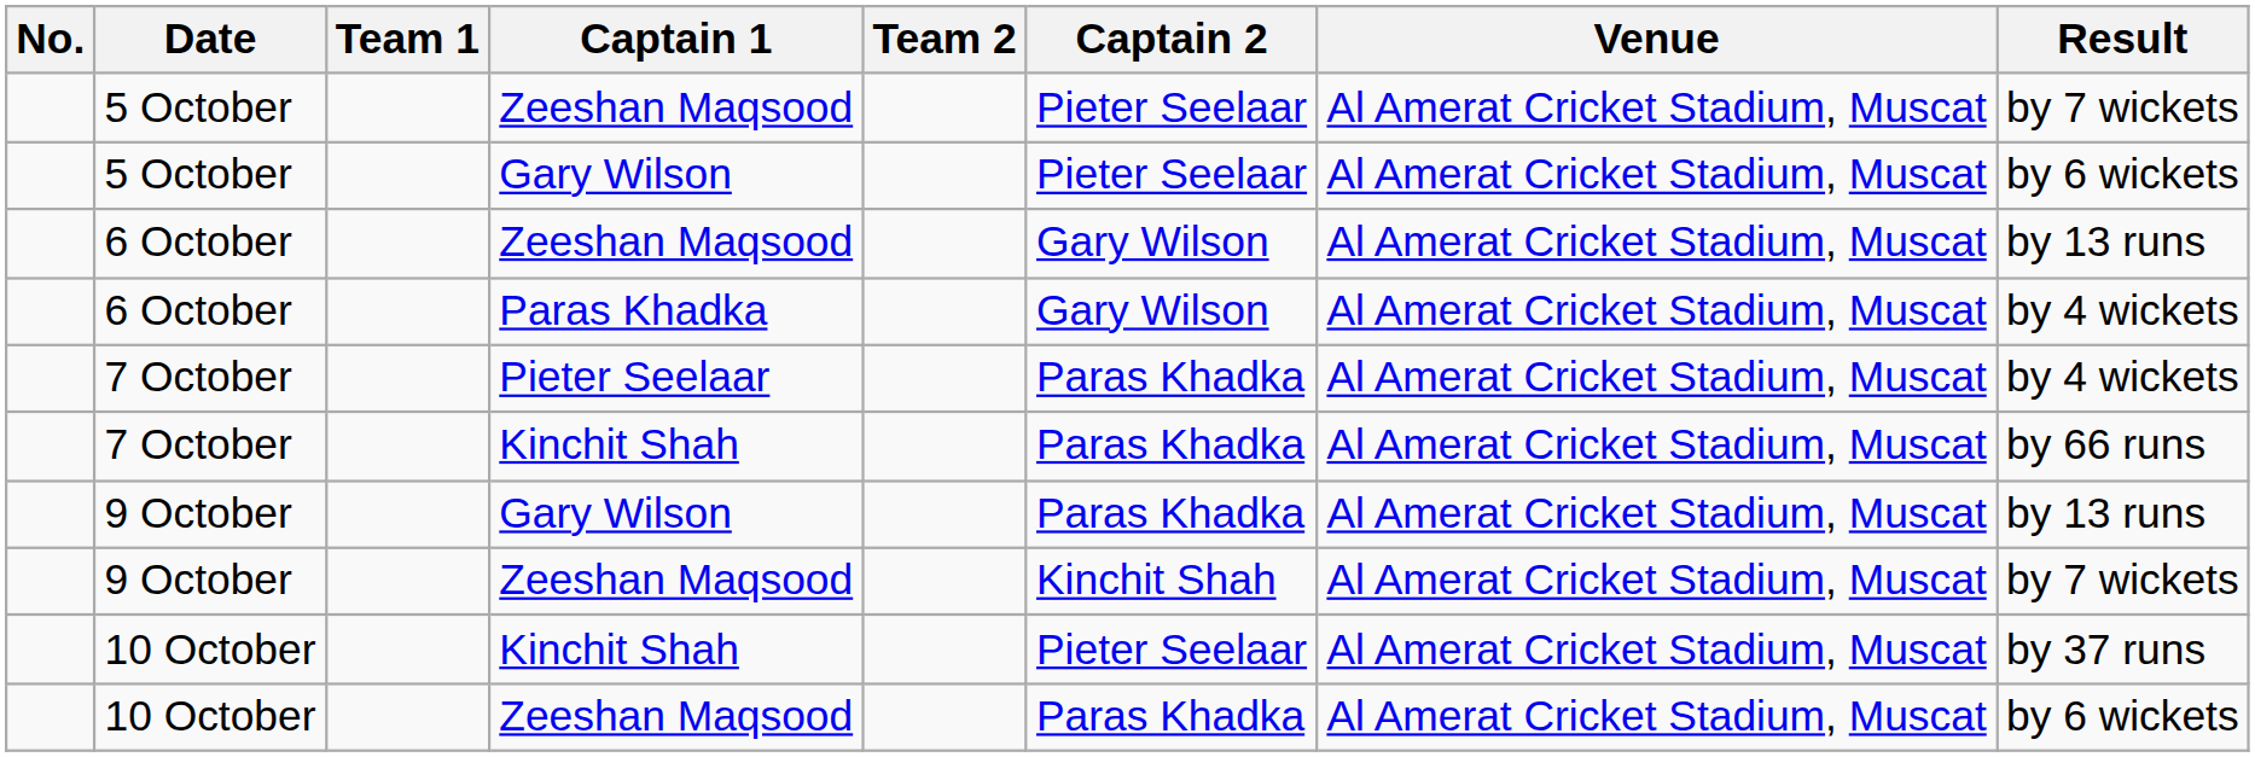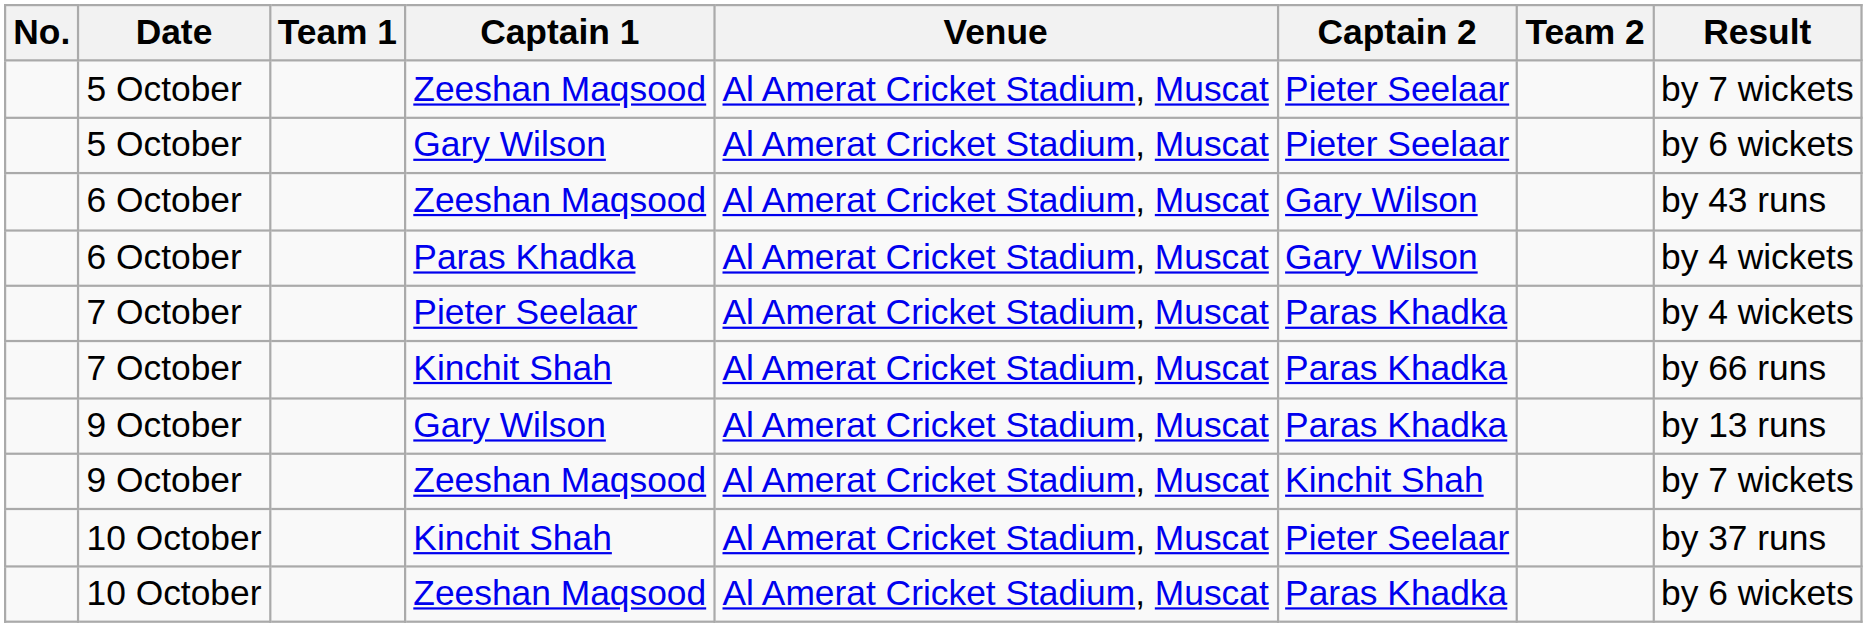 <table class="wikitable">
 <tr>
 <th>No.</th>
 <th>Date</th>
 <th>Team 1</th>
 <th>Captain 1</th>
+<th>Venue</th>
+<th>Captain 2</th>
 <th>Team 2</th>
-<th>Captain 2</th>
-<th>Venue</th>
 <th>Result</th>
 </tr>
 <tr>
 <td></td>
 <td>5 October</td>
 <td></td>
 <td><a href='#'>Zeeshan Maqsood</a></td>
+<td><a href='#'>Al Amerat Cricket Stadium</a>, <a href='#'>Muscat</a></td>
+<td><a href='#'>Pieter Seelaar</a></td>
 <td></td>
-<td><a href='#'>Pieter Seelaar</a></td>
-<td><a href='#'>Al Amerat Cricket Stadium</a>, <a href='#'>Muscat</a></td>
 <td> by 7 wickets</td>
 </tr>
 <tr>
 <td></td>
 <td>5 October</td>
 <td></td>
 <td><a href='#'>Gary Wilson</a></td>
+<td><a href='#'>Al Amerat Cricket Stadium</a>, <a href='#'>Muscat</a></td>
+<td><a href='#'>Pieter Seelaar</a></td>
 <td></td>
-<td><a href='#'>Pieter Seelaar</a></td>
-<td><a href='#'>Al Amerat Cricket Stadium</a>, <a href='#'>Muscat</a></td>
 <td> by 6 wickets</td>
 </tr>
 <tr>
 <td></td>
 <td>6 October</td>
 <td></td>
 <td><a href='#'>Zeeshan Maqsood</a></td>
+<td><a href='#'>Al Amerat Cricket Stadium</a>, <a href='#'>Muscat</a></td>
+<td><a href='#'>Gary Wilson</a></td>
 <td></td>
-<td><a href='#'>Gary Wilson</a></td>
-<td><a href='#'>Al Amerat Cricket Stadium</a>, <a href='#'>Muscat</a></td>
-<td> by 13 runs</td>
+<td> by 43 runs</td>
 </tr>
 <tr>
 <td></td>
 <td>6 October</td>
 <td></td>
 <td><a href='#'>Paras Khadka</a></td>
+<td><a href='#'>Al Amerat Cricket Stadium</a>, <a href='#'>Muscat</a></td>
+<td><a href='#'>Gary Wilson</a></td>
 <td></td>
-<td><a href='#'>Gary Wilson</a></td>
-<td><a href='#'>Al Amerat Cricket Stadium</a>, <a href='#'>Muscat</a></td>
 <td> by 4 wickets</td>
 </tr>
 <tr>
 <td></td>
 <td>7 October</td>
 <td></td>
 <td><a href='#'>Pieter Seelaar</a></td>
+<td><a href='#'>Al Amerat Cricket Stadium</a>, <a href='#'>Muscat</a></td>
+<td><a href='#'>Paras Khadka</a></td>
 <td></td>
-<td><a href='#'>Paras Khadka</a></td>
-<td><a href='#'>Al Amerat Cricket Stadium</a>, <a href='#'>Muscat</a></td>
 <td> by 4 wickets</td>
 </tr>
 <tr>
 <td></td>
 <td>7 October</td>
 <td></td>
 <td><a href='#'>Kinchit Shah</a></td>
+<td><a href='#'>Al Amerat Cricket Stadium</a>, <a href='#'>Muscat</a></td>
+<td><a href='#'>Paras Khadka</a></td>
 <td></td>
-<td><a href='#'>Paras Khadka</a></td>
-<td><a href='#'>Al Amerat Cricket Stadium</a>, <a href='#'>Muscat</a></td>
 <td> by 66 runs</td>
 </tr>
 <tr>
 <td></td>
 <td>9 October</td>
 <td></td>
 <td><a href='#'>Gary Wilson</a></td>
+<td><a href='#'>Al Amerat Cricket Stadium</a>, <a href='#'>Muscat</a></td>
+<td><a href='#'>Paras Khadka</a></td>
 <td></td>
-<td><a href='#'>Paras Khadka</a></td>
-<td><a href='#'>Al Amerat Cricket Stadium</a>, <a href='#'>Muscat</a></td>
 <td> by 13 runs</td>
 </tr>
 <tr>
 <td></td>
 <td>9 October</td>
 <td></td>
 <td><a href='#'>Zeeshan Maqsood</a></td>
+<td><a href='#'>Al Amerat Cricket Stadium</a>, <a href='#'>Muscat</a></td>
+<td><a href='#'>Kinchit Shah</a></td>
 <td></td>
-<td><a href='#'>Kinchit Shah</a></td>
-<td><a href='#'>Al Amerat Cricket Stadium</a>, <a href='#'>Muscat</a></td>
 <td> by 7 wickets</td>
 </tr>
 <tr>
 <td></td>
 <td>10 October</td>
 <td></td>
 <td><a href='#'>Kinchit Shah</a></td>
+<td><a href='#'>Al Amerat Cricket Stadium</a>, <a href='#'>Muscat</a></td>
+<td><a href='#'>Pieter Seelaar</a></td>
 <td></td>
-<td><a href='#'>Pieter Seelaar</a></td>
-<td><a href='#'>Al Amerat Cricket Stadium</a>, <a href='#'>Muscat</a></td>
 <td> by 37 runs</td>
 </tr>
 <tr>
 <td></td>
 <td>10 October</td>
 <td></td>
 <td><a href='#'>Zeeshan Maqsood</a></td>
+<td><a href='#'>Al Amerat Cricket Stadium</a>, <a href='#'>Muscat</a></td>
+<td><a href='#'>Paras Khadka</a></td>
 <td></td>
-<td><a href='#'>Paras Khadka</a></td>
-<td><a href='#'>Al Amerat Cricket Stadium</a>, <a href='#'>Muscat</a></td>
 <td> by 6 wickets</td>
 </tr>
 </table>
